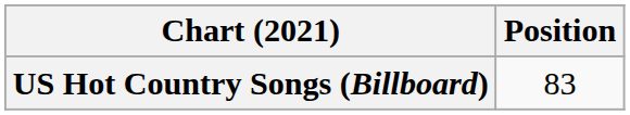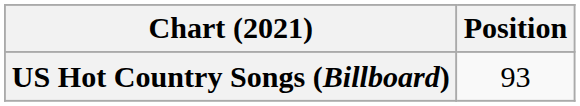 <table class="wikitable plainrowheaders" style="text-align:center">
 <tr>
 <th>Chart (2021)</th>
 <th>Position</th>
 </tr>
 <tr>
 <th scope="row">US Hot Country Songs (<em>Billboard</em>)</th>
-<td>83</td>
+<td>93</td>
 </tr>
 </table>
